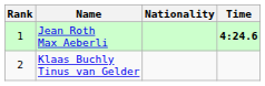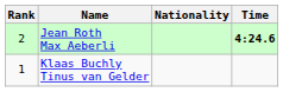 <table class="wikitable sortable" style="text-align:center">
 <tr>
 <th>Rank</th>
 <th>Name</th>
 <th>Nationality</th>
 <th>Time</th>
 </tr>
 <tr bgcolor=ccffcc>
-<td>1</td>
+<td>2</td>
 <td align=left><a href='#'>Jean Roth</a><br><a href='#'>Max Aeberli</a></td>
 <td align=left></td>
 <td><strong>4:24.6</strong></td>
 </tr>
 <tr>
-<td>2</td>
+<td>1</td>
 <td align=left><a href='#'>Klaas Buchly</a><br><a href='#'>Tinus van Gelder</a></td>
 <td align=left></td>
 <td></td>
 </tr>
 </table>
